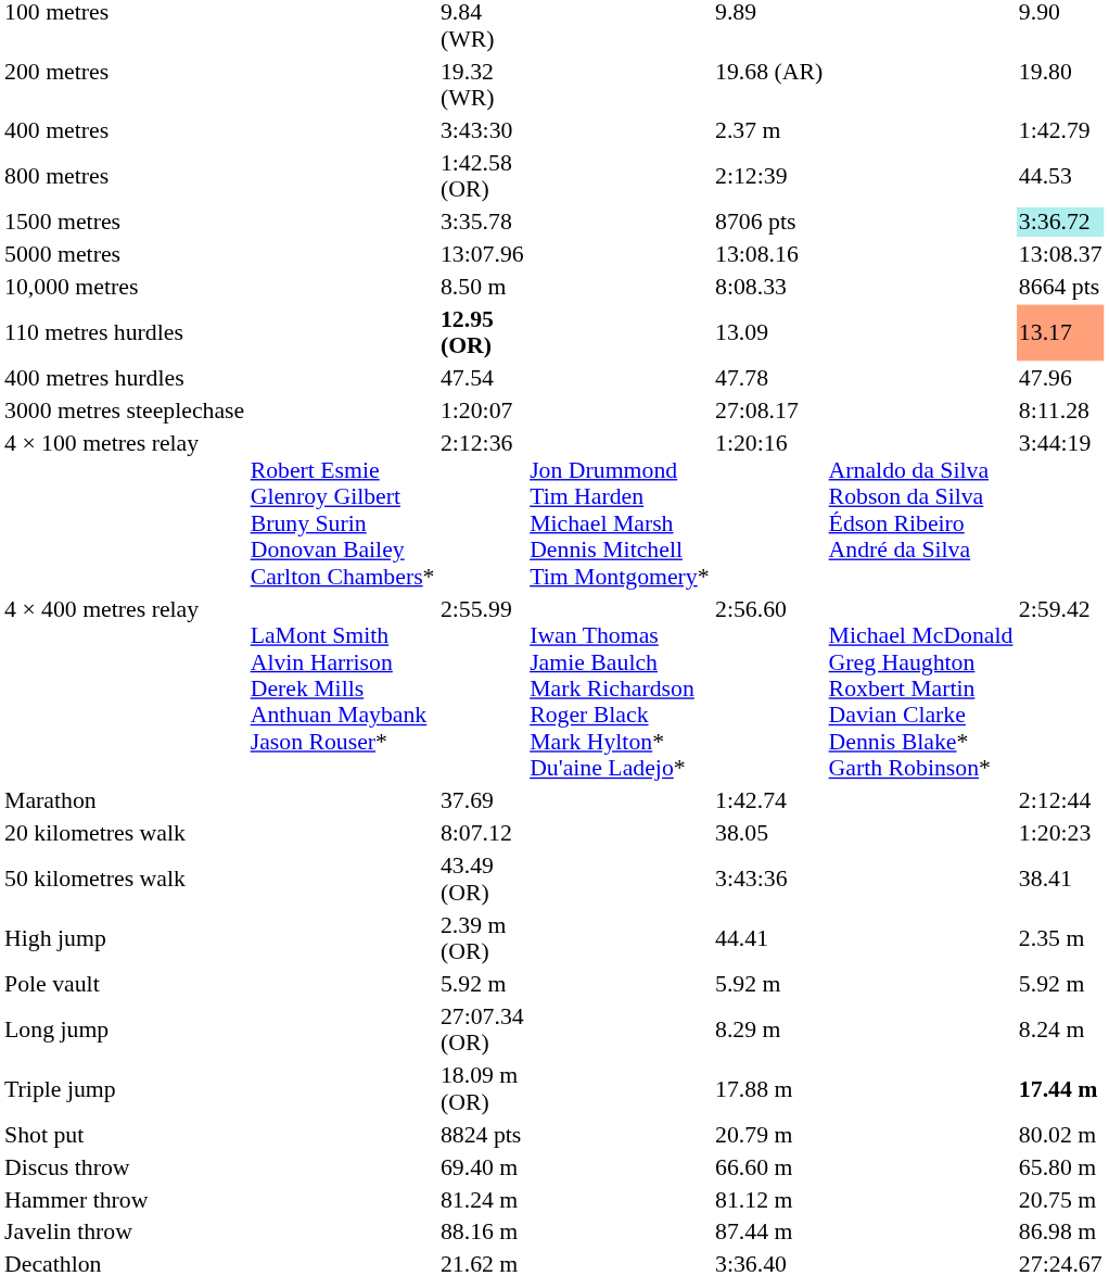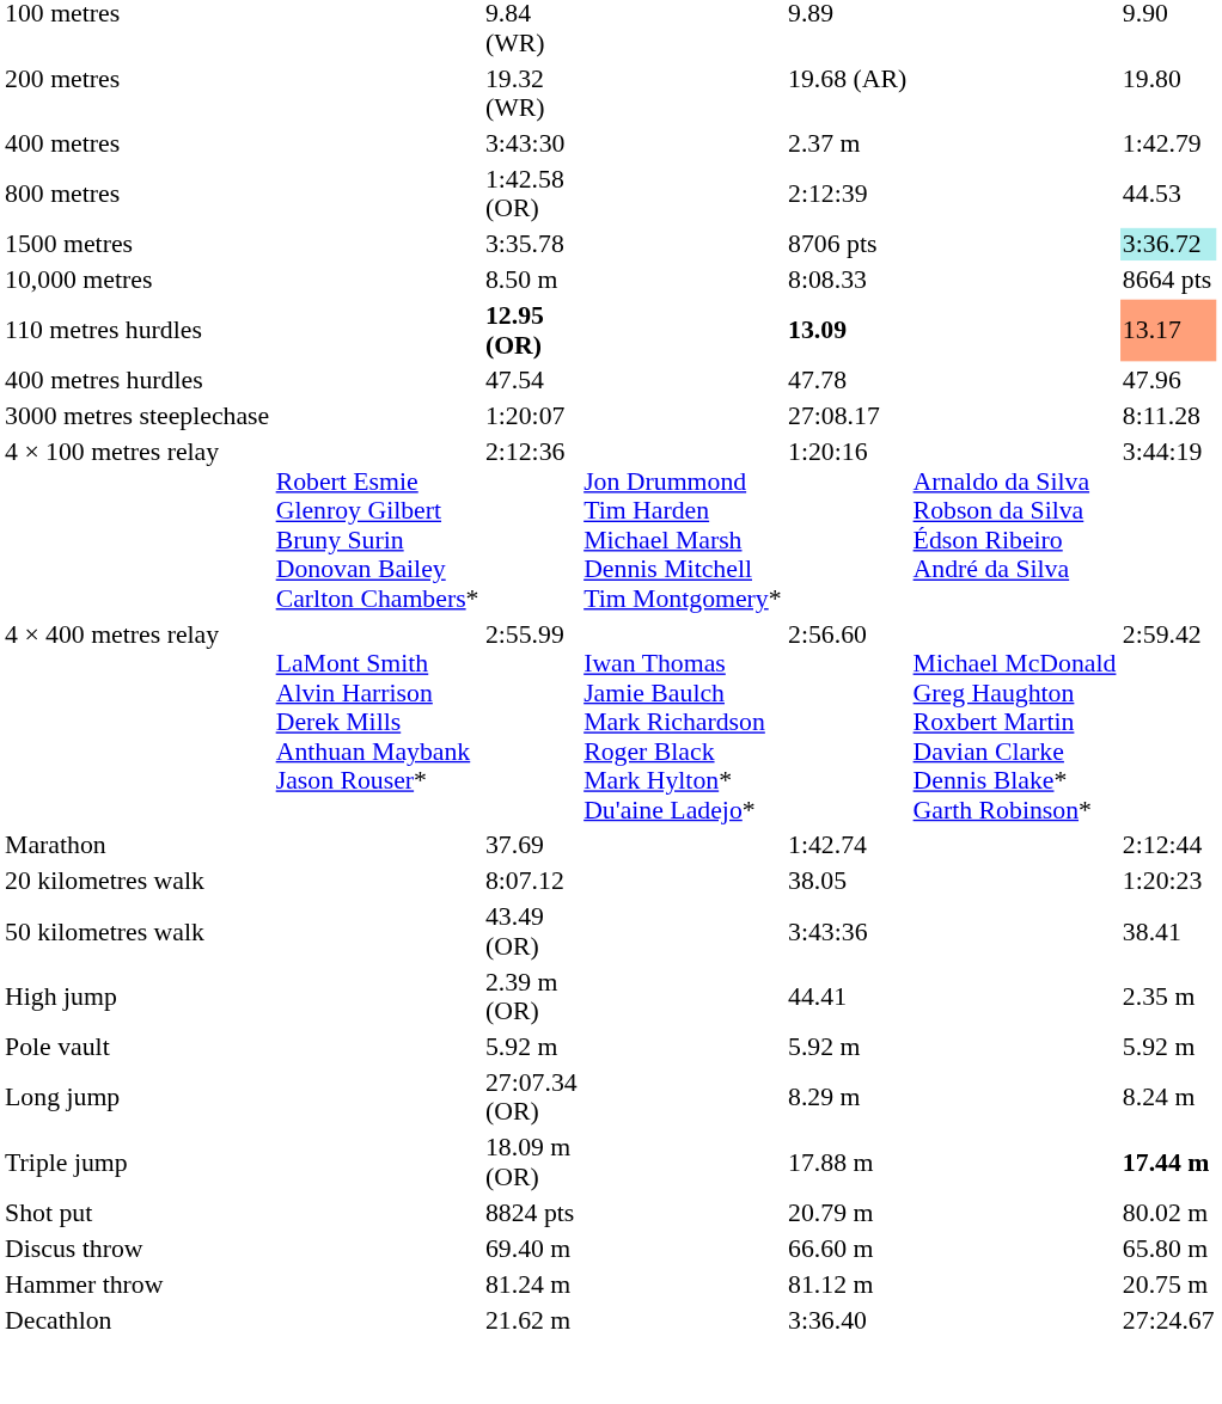 <table>
 <tr valign="top">
 <td>100 metres<br></td>
 <td></td>
 <td>9.84<br>(WR)</td>
 <td></td>
 <td>9.89</td>
 <td></td>
 <td>9.90</td>
 </tr>
 <tr valign="top">
 <td>200 metres<br></td>
 <td></td>
 <td>19.32<br>(WR)</td>
 <td></td>
 <td>19.68 (AR)</td>
 <td></td>
 <td>19.80</td>
 </tr>
 <tr>
 <td>400 metres<br></td>
 <td></td>
 <td>3:43:30</td>
 <td></td>
 <td>2.37 m</td>
 <td></td>
 <td>1:42.79</td>
 </tr>
 <tr>
 <td>800 metres<br></td>
 <td></td>
 <td>1:42.58<br>(OR)</td>
 <td></td>
 <td>2:12:39</td>
 <td></td>
 <td>44.53</td>
 </tr>
 <tr>
 <td>1500 metres<br></td>
 <td></td>
 <td>3:35.78</td>
 <td></td>
 <td>8706 pts</td>
 <td></td>
 <td style="background: paleturquoise;">3:36.72</td>
 </tr>
 <tr>
-<td>5000 metres<br></td>
-<td></td>
-<td>13:07.96</td>
-<td></td>
-<td>13:08.16</td>
-<td></td>
-<td>13:08.37</td>
-</tr>
-<tr>
 <td>10,000 metres<br></td>
 <td></td>
 <td>8.50 m</td>
 <td></td>
 <td>8:08.33</td>
 <td></td>
 <td>8664 pts</td>
 </tr>
 <tr>
 <td>110 metres hurdles<br></td>
 <td></td>
 <td><strong>12.95<br>(OR)</strong></td>
 <td></td>
-<td>13.09</td>
+<td><strong>13.09</strong></td>
 <td></td>
 <td style="background: lightsalmon;">13.17</td>
 </tr>
 <tr>
 <td>400 metres hurdles<br></td>
 <td></td>
 <td>47.54</td>
 <td></td>
 <td>47.78</td>
 <td></td>
 <td>47.96</td>
 </tr>
 <tr>
 <td>3000 metres steeplechase<br></td>
 <td></td>
 <td>1:20:07</td>
 <td></td>
 <td>27:08.17</td>
 <td></td>
 <td>8:11.28</td>
 </tr>
 <tr valign="top">
 <td>4 × 100 metres relay<br></td>
 <td valign=top><br><a href='#'>Robert Esmie</a><br><a href='#'>Glenroy Gilbert</a><br><a href='#'>Bruny Surin</a><br><a href='#'>Donovan Bailey</a><br><a href='#'>Carlton Chambers</a>*</td>
 <td>2:12:36</td>
 <td valign=top><br><a href='#'>Jon Drummond</a><br><a href='#'>Tim Harden</a><br><a href='#'>Michael Marsh</a><br><a href='#'>Dennis Mitchell</a><br><a href='#'>Tim Montgomery</a>*</td>
 <td>1:20:16</td>
 <td valign=top><br><a href='#'>Arnaldo da Silva</a><br><a href='#'>Robson da Silva</a><br><a href='#'>Édson Ribeiro</a><br><a href='#'>André da Silva</a></td>
 <td>3:44:19</td>
 </tr>
 <tr valign="top">
 <td>4 × 400 metres relay<br></td>
 <td valign=top><br><a href='#'>LaMont Smith</a><br><a href='#'>Alvin Harrison</a><br><a href='#'>Derek Mills</a><br><a href='#'>Anthuan Maybank</a><br><a href='#'>Jason Rouser</a>*</td>
 <td>2:55.99</td>
 <td valign=top><br><a href='#'>Iwan Thomas</a><br><a href='#'>Jamie Baulch</a><br><a href='#'>Mark Richardson</a><br><a href='#'>Roger Black</a><br><a href='#'>Mark Hylton</a>*<br><a href='#'>Du'aine Ladejo</a>*</td>
 <td>2:56.60</td>
 <td valign=top><br><a href='#'>Michael McDonald</a><br><a href='#'>Greg Haughton</a><br><a href='#'>Roxbert Martin</a><br><a href='#'>Davian Clarke</a><br><a href='#'>Dennis Blake</a>*<br><a href='#'>Garth Robinson</a>*</td>
 <td>2:59.42</td>
 </tr>
 <tr>
 <td>Marathon<br></td>
 <td></td>
 <td>37.69</td>
 <td></td>
 <td>1:42.74</td>
 <td></td>
 <td>2:12:44</td>
 </tr>
 <tr>
 <td>20 kilometres walk<br></td>
 <td></td>
 <td>8:07.12</td>
 <td></td>
 <td>38.05</td>
 <td></td>
 <td>1:20:23</td>
 </tr>
 <tr>
 <td>50 kilometres walk<br></td>
 <td></td>
 <td>43.49<br>(OR)</td>
 <td></td>
 <td>3:43:36</td>
 <td></td>
 <td>38.41</td>
 </tr>
 <tr>
 <td>High jump<br></td>
 <td></td>
 <td>2.39 m<br>(OR)</td>
 <td></td>
 <td>44.41</td>
 <td></td>
 <td>2.35 m</td>
 </tr>
 <tr>
 <td>Pole vault<br></td>
 <td></td>
 <td>5.92 m</td>
 <td></td>
 <td>5.92 m</td>
 <td></td>
 <td>5.92 m</td>
 </tr>
 <tr>
 <td>Long jump<br></td>
 <td></td>
 <td>27:07.34<br>(OR)</td>
 <td></td>
 <td>8.29 m</td>
 <td></td>
 <td>8.24 m</td>
 </tr>
 <tr>
 <td>Triple jump<br></td>
 <td></td>
 <td>18.09 m<br>(OR)</td>
 <td></td>
 <td>17.88 m</td>
 <td></td>
 <td><strong>17.44 m</strong></td>
 </tr>
 <tr>
 <td>Shot put<br></td>
 <td></td>
 <td>8824 pts</td>
 <td></td>
 <td>20.79 m</td>
 <td></td>
 <td>80.02 m</td>
 </tr>
 <tr>
 <td>Discus throw<br></td>
 <td></td>
 <td>69.40 m</td>
 <td></td>
 <td>66.60 m</td>
 <td></td>
 <td>65.80 m</td>
 </tr>
 <tr>
 <td>Hammer throw<br></td>
 <td></td>
 <td>81.24 m</td>
 <td></td>
 <td>81.12 m</td>
 <td></td>
 <td>20.75 m</td>
 </tr>
 <tr>
-<td>Javelin throw<br></td>
-<td></td>
-<td>88.16 m</td>
-<td></td>
-<td>87.44 m</td>
-<td></td>
-<td>86.98 m</td>
-</tr>
-<tr>
 <td>Decathlon<br></td>
 <td></td>
 <td>21.62 m</td>
 <td></td>
 <td>3:36.40</td>
 <td></td>
 <td>27:24.67</td>
 </tr>
 </table>
